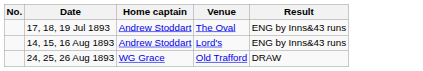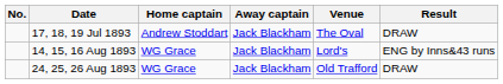 <table class="wikitable">
 <tr style="background:#efefef;">
 <th>No.</th>
 <th>Date</th>
 <th>Home captain</th>
+<th>Away captain</th>
 <th>Venue</th>
 <th>Result</th>
 </tr>
 <tr>
 <td></td>
 <td>17, 18, 19 Jul 1893</td>
 <td><a href='#'>Andrew Stoddart</a></td>
+<td><a href='#'>Jack Blackham</a></td>
 <td><a href='#'>The Oval</a></td>
-<td>ENG by Inns&43 runs</td>
+<td>DRAW</td>
 </tr>
 <tr>
 <td></td>
 <td>14, 15, 16 Aug 1893</td>
-<td><a href='#'>Andrew Stoddart</a></td>
+<td><a href='#'>WG Grace</a></td>
+<td><a href='#'>Jack Blackham</a></td>
 <td><a href='#'>Lord's</a></td>
 <td>ENG by Inns&43 runs</td>
 </tr>
 <tr>
 <td></td>
 <td>24, 25, 26 Aug 1893</td>
 <td><a href='#'>WG Grace</a></td>
+<td><a href='#'>Jack Blackham</a></td>
 <td><a href='#'>Old Trafford</a></td>
 <td>DRAW</td>
 </tr>
 </table>
